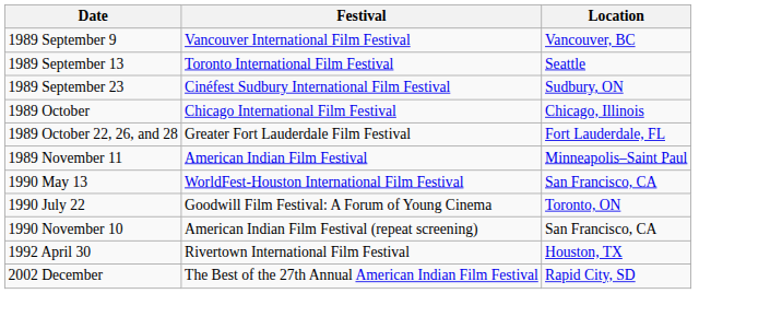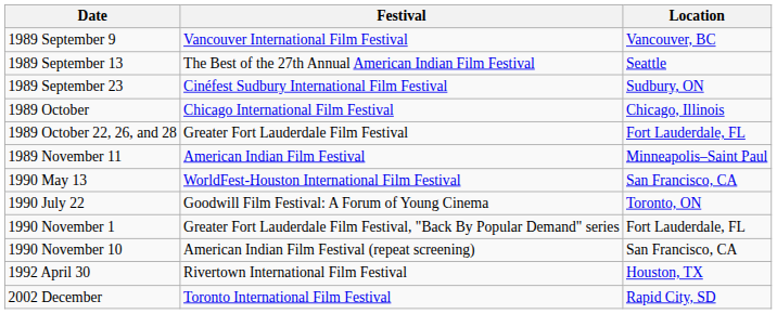 <table class="wikitable">
 <tr>
 <th>Date</th>
 <th>Festival</th>
 <th>Location</th>
 </tr>
 <tr>
 <td>1989 September 9</td>
 <td><a href='#'>Vancouver International Film Festival</a></td>
 <td><a href='#'>Vancouver, BC</a></td>
 </tr>
 <tr>
 <td>1989 September 13</td>
-<td><a href='#'>Toronto International Film Festival</a></td>
+<td>The Best of the 27th Annual <a href='#'>American Indian Film Festival</a></td>
 <td><a href='#'>Seattle</a></td>
 </tr>
 <tr>
 <td>1989 September 23</td>
 <td><a href='#'>Cinéfest Sudbury International Film Festival</a></td>
 <td><a href='#'>Sudbury, ON</a></td>
 </tr>
 <tr>
 <td>1989 October</td>
 <td><a href='#'>Chicago International Film Festival</a></td>
 <td><a href='#'>Chicago, Illinois</a></td>
 </tr>
 <tr>
 <td>1989 October 22, 26, and 28</td>
 <td>Greater Fort Lauderdale Film Festival</td>
 <td><a href='#'>Fort Lauderdale, FL</a></td>
 </tr>
 <tr>
 <td>1989 November 11</td>
 <td><a href='#'>American Indian Film Festival</a></td>
 <td><a href='#'>Minneapolis–Saint Paul</a></td>
 </tr>
 <tr>
 <td>1990 May 13</td>
 <td><a href='#'>WorldFest-Houston International Film Festival</a></td>
 <td><a href='#'>San Francisco, CA</a></td>
 </tr>
 <tr>
 <td>1990 July 22</td>
 <td>Goodwill Film Festival: A Forum of Young Cinema</td>
 <td><a href='#'>Toronto, ON</a></td>
 </tr>
 <tr>
+<td>1990 November 1</td>
+<td>Greater Fort Lauderdale Film Festival, "Back By Popular Demand" series</td>
+<td>Fort Lauderdale, FL</td>
+</tr>
+<tr>
 <td>1990 November 10</td>
 <td>American Indian Film Festival (repeat screening)</td>
 <td>San Francisco, CA</td>
 </tr>
 <tr>
 <td>1992 April 30</td>
 <td>Rivertown International Film Festival</td>
 <td><a href='#'>Houston, TX</a></td>
 </tr>
 <tr>
 <td>2002 December</td>
-<td>The Best of the 27th Annual <a href='#'>American Indian Film Festival</a></td>
+<td><a href='#'>Toronto International Film Festival</a></td>
 <td><a href='#'>Rapid City, SD</a></td>
 </tr>
 </table>
